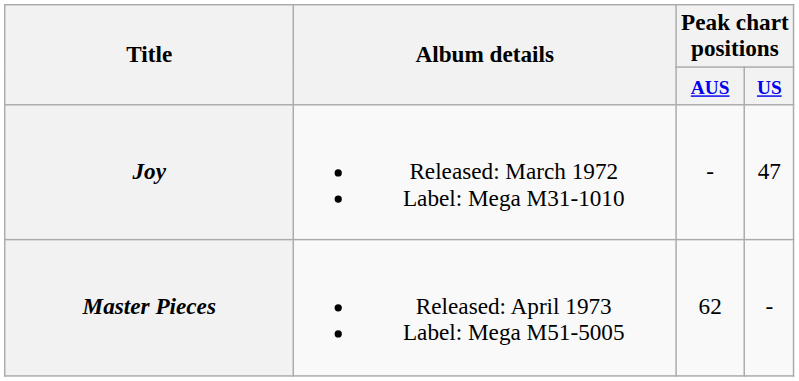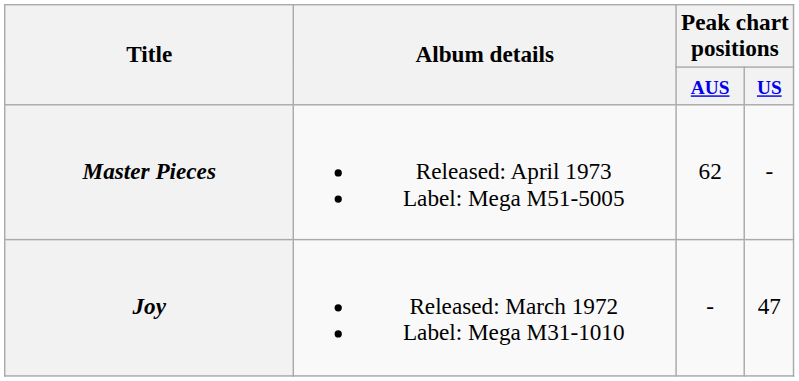 <table class="wikitable plainrowheaders" style="text-align:center;" border="1">
 <tr>
 <th scope="col" rowspan="2" style="width:12em;">Title</th>
 <th scope="col" rowspan="2" style="width:16em;">Album details</th>
 <th scope="col" colspan="2">Peak chart<br>positions</th>
 </tr>
 <tr>
 <th scope="col" style="text-align:center;"><small><a href='#'>AUS</a><br></small></th>
 <th scope="col" style="text-align:center;"><small><a href='#'>US</a></small></th>
 </tr>
 <tr>
+<th scope="row"><em>Master Pieces</em></th>
+<td><br><ul><li>Released: April 1973</li><li>Label: Mega M51-5005</li></ul></td>
+<td>62</td>
+<td>-</td>
+</tr>
+<tr>
 <th scope="row"><em>Joy</em></th>
 <td><br><ul><li>Released: March 1972</li><li>Label: Mega M31-1010</li></ul></td>
 <td>-</td>
 <td>47</td>
 </tr>
-<tr>
-<th scope="row"><em>Master Pieces</em></th>
-<td><br><ul><li>Released: April 1973</li><li>Label: Mega M51-5005</li></ul></td>
-<td>62</td>
-<td>-</td>
-</tr>
 </table>
